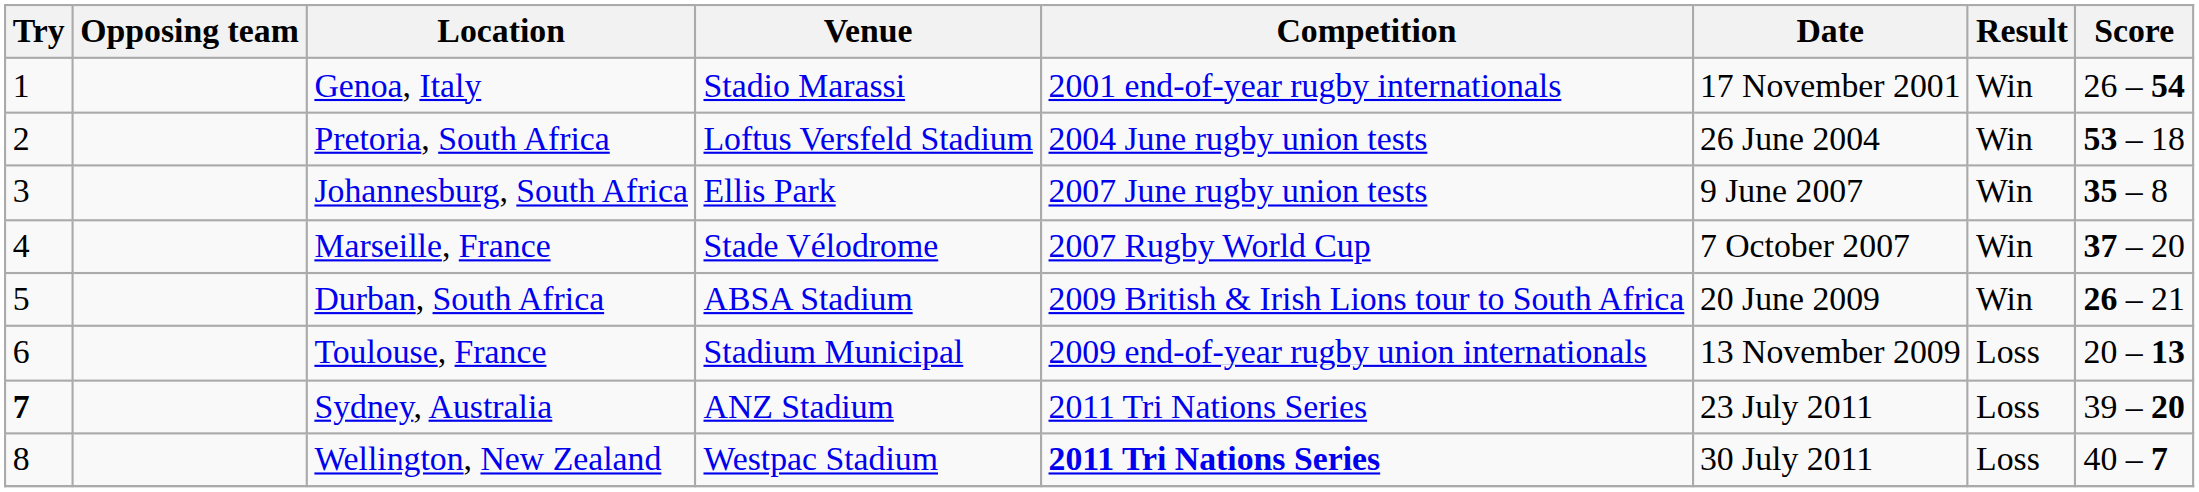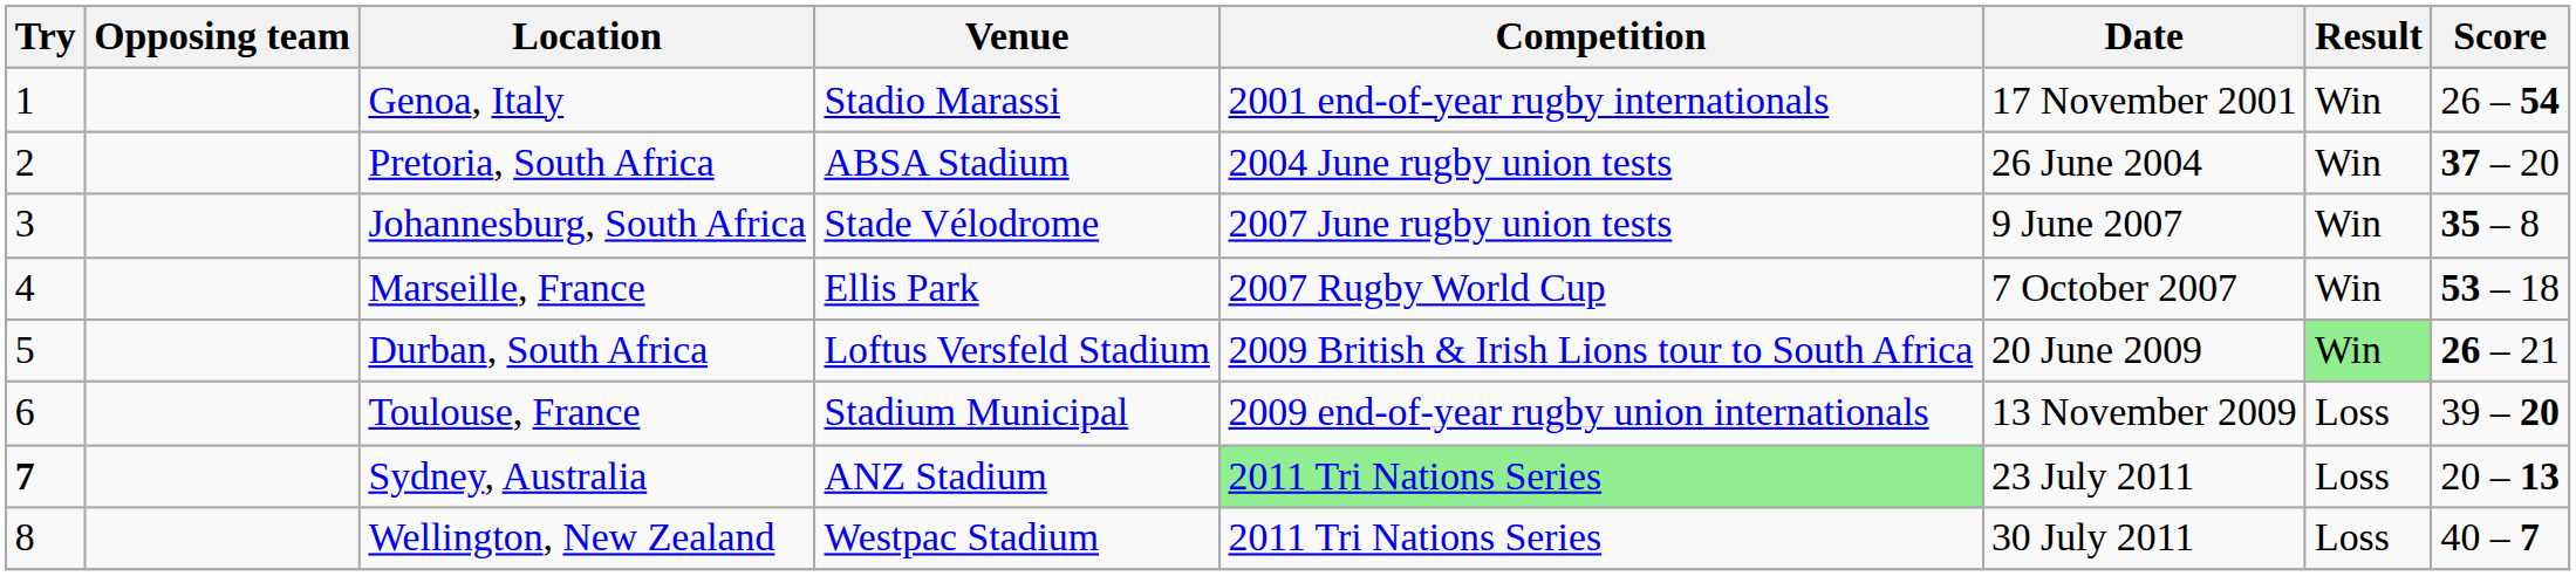 <table class="wikitable" style="font-size:100%">
 <tr>
 <th>Try</th>
 <th>Opposing team</th>
 <th>Location</th>
 <th>Venue</th>
 <th>Competition</th>
 <th>Date</th>
 <th>Result</th>
 <th>Score</th>
 </tr>
 <tr>
 <td>1</td>
 <td></td>
 <td><a href='#'>Genoa</a>, <a href='#'>Italy</a></td>
 <td><a href='#'>Stadio Marassi</a></td>
 <td><a href='#'>2001 end-of-year rugby internationals</a></td>
 <td>17 November 2001</td>
 <td>Win</td>
 <td>26 – <strong>54</strong></td>
 </tr>
 <tr>
 <td>2</td>
 <td></td>
 <td><a href='#'>Pretoria</a>, <a href='#'>South Africa</a></td>
-<td><a href='#'>Loftus Versfeld Stadium</a></td>
+<td><a href='#'>ABSA Stadium</a></td>
 <td><a href='#'>2004 June rugby union tests</a></td>
 <td>26 June 2004</td>
 <td>Win</td>
-<td><strong>53</strong> – 18</td>
+<td><strong>37</strong> – 20</td>
 </tr>
 <tr>
 <td>3</td>
 <td></td>
 <td><a href='#'>Johannesburg</a>, <a href='#'>South Africa</a></td>
-<td><a href='#'>Ellis Park</a></td>
+<td><a href='#'>Stade Vélodrome</a></td>
 <td><a href='#'>2007 June rugby union tests</a></td>
 <td>9 June 2007</td>
 <td>Win</td>
 <td><strong>35</strong> – 8</td>
 </tr>
 <tr>
 <td>4</td>
 <td></td>
 <td><a href='#'>Marseille</a>, <a href='#'>France</a></td>
-<td><a href='#'>Stade Vélodrome</a></td>
+<td><a href='#'>Ellis Park</a></td>
 <td><a href='#'>2007 Rugby World Cup</a></td>
 <td>7 October 2007</td>
 <td>Win</td>
-<td><strong>37</strong> – 20</td>
+<td><strong>53</strong> – 18</td>
 </tr>
 <tr>
 <td>5</td>
 <td></td>
 <td><a href='#'>Durban</a>, <a href='#'>South Africa</a></td>
-<td><a href='#'>ABSA Stadium</a></td>
+<td><a href='#'>Loftus Versfeld Stadium</a></td>
 <td><a href='#'>2009 British & Irish Lions tour to South Africa</a></td>
 <td>20 June 2009</td>
-<td>Win</td>
+<td style="background: lightgreen;">Win</td>
 <td><strong>26</strong> – 21</td>
 </tr>
 <tr>
 <td>6</td>
 <td></td>
 <td><a href='#'>Toulouse</a>, <a href='#'>France</a></td>
 <td><a href='#'>Stadium Municipal</a></td>
 <td><a href='#'>2009 end-of-year rugby union internationals</a></td>
 <td>13 November 2009</td>
 <td>Loss</td>
-<td>20 – <strong>13</strong></td>
+<td>39 – <strong>20</strong></td>
 </tr>
 <tr>
 <td><strong>7</strong></td>
 <td></td>
 <td><a href='#'>Sydney</a>, <a href='#'>Australia</a></td>
 <td><a href='#'>ANZ Stadium</a></td>
-<td><a href='#'>2011 Tri Nations Series</a></td>
+<td style="background: lightgreen;"><a href='#'>2011 Tri Nations Series</a></td>
 <td>23 July 2011</td>
 <td>Loss</td>
-<td>39 – <strong>20</strong></td>
+<td>20 – <strong>13</strong></td>
 </tr>
 <tr>
 <td>8</td>
 <td></td>
 <td><a href='#'>Wellington</a>, <a href='#'>New Zealand</a></td>
 <td><a href='#'>Westpac Stadium</a></td>
-<td><strong><a href='#'>2011 Tri Nations Series</a></strong></td>
+<td><a href='#'>2011 Tri Nations Series</a></td>
 <td>30 July 2011</td>
 <td>Loss</td>
 <td>40 – <strong>7</strong></td>
 </tr>
 <tr>
 </tr>
 </table>
